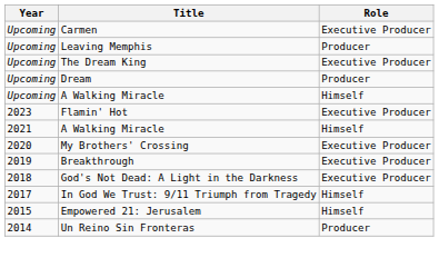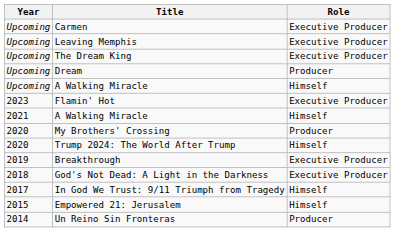 <table class="wikitable sortable">
 <tr>
 <th>Year</th>
 <th>Title</th>
 <th>Role</th>
 </tr>
 <tr>
 <td><em>Upcoming</em></td>
 <td>Carmen</td>
 <td>Executive Producer</td>
 </tr>
 <tr>
 <td><em>Upcoming</em></td>
 <td>Leaving Memphis</td>
-<td>Producer</td>
+<td>Executive Producer</td>
 </tr>
 <tr>
 <td><em>Upcoming</em></td>
 <td>The Dream King</td>
 <td>Executive Producer</td>
 </tr>
 <tr>
 <td><em>Upcoming</em></td>
 <td>Dream</td>
 <td>Producer</td>
 </tr>
 <tr>
 <td><em>Upcoming</em></td>
 <td>A Walking Miracle</td>
 <td>Himself</td>
 </tr>
 <tr>
 <td>2023</td>
 <td>Flamin' Hot</td>
 <td>Executive Producer</td>
 </tr>
 <tr>
 <td>2021</td>
 <td>A Walking Miracle</td>
 <td>Himself</td>
 </tr>
 <tr>
 <td>2020</td>
 <td>My Brothers' Crossing</td>
-<td>Executive Producer</td>
+<td>Producer</td>
+</tr>
+<tr>
+<td>2020</td>
+<td>Trump 2024: The World After Trump</td>
+<td>Himself</td>
 </tr>
 <tr>
 <td>2019</td>
 <td>Breakthrough</td>
 <td>Executive Producer</td>
 </tr>
 <tr>
 <td>2018</td>
 <td>God's Not Dead: A Light in the Darkness</td>
 <td>Executive Producer</td>
 </tr>
 <tr>
 <td>2017</td>
 <td>In God We Trust: 9/11 Triumph from Tragedy</td>
 <td>Himself</td>
 </tr>
 <tr>
 <td>2015</td>
 <td>Empowered 21: Jerusalem</td>
 <td>Himself</td>
 </tr>
 <tr>
 <td>2014</td>
 <td>Un Reino Sin Fronteras</td>
 <td>Producer</td>
 </tr>
 </table>
